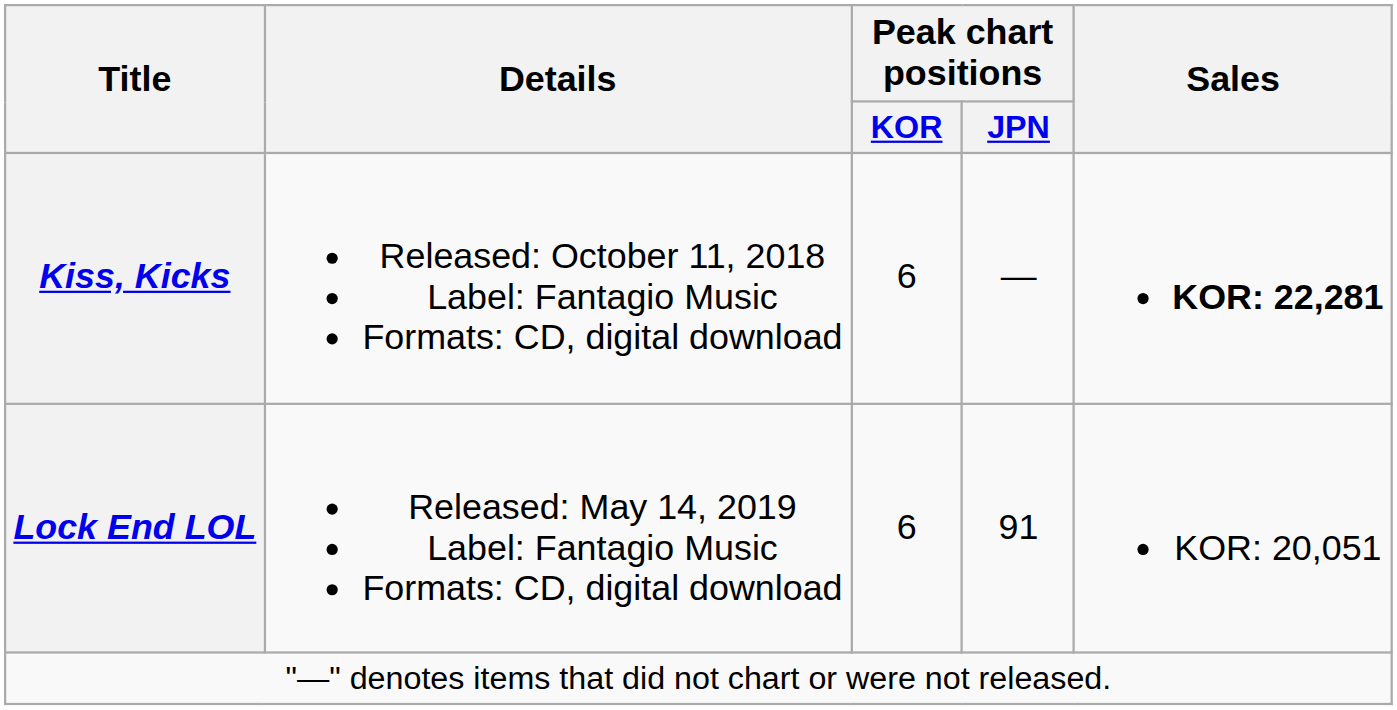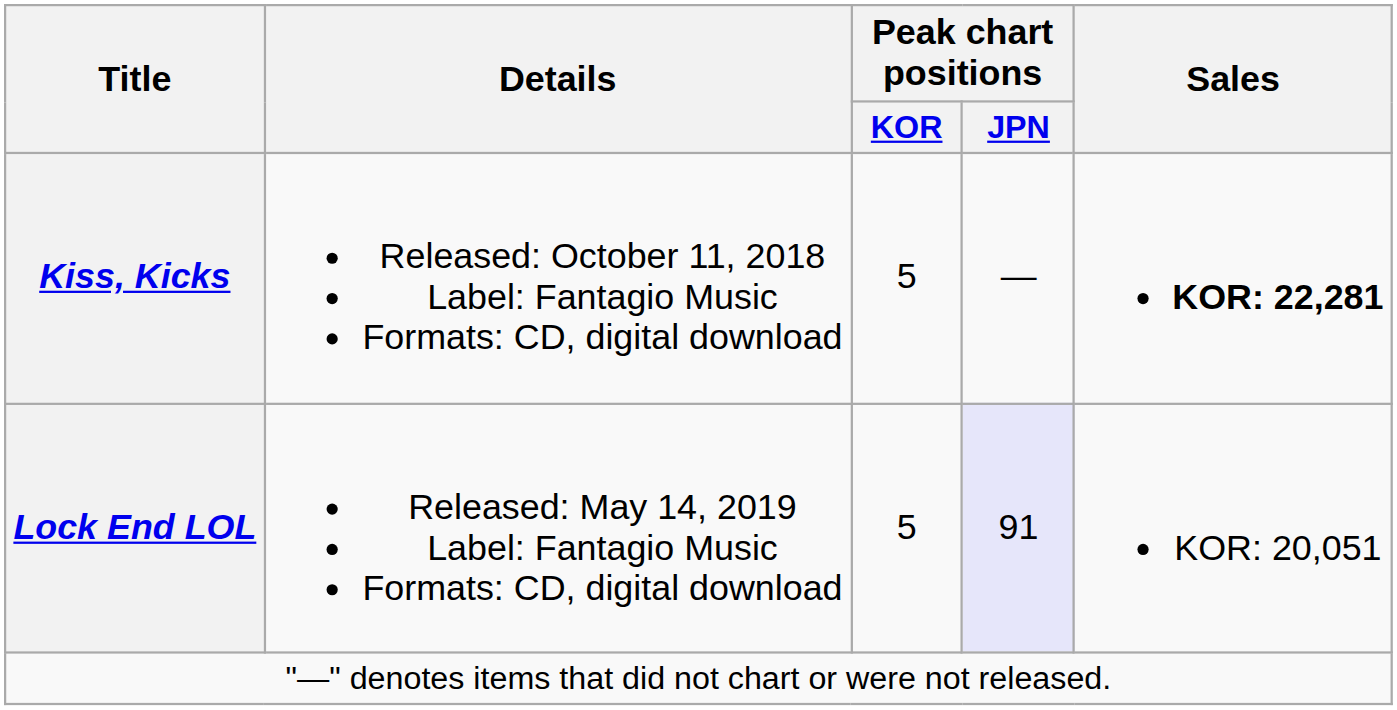 <table class="wikitable plainrowheaders" style="text-align:center;">
 <tr>
 <th scope="col" rowspan="2">Title</th>
 <th scope="col" rowspan="2">Details</th>
 <th scope="col" colspan="2">Peak chart<br>positions</th>
 <th scope="col" rowspan="2">Sales</th>
 </tr>
 <tr>
 <th scope="col" style="font-size:90%; width:3em"><a href='#'>KOR</a><br></th>
 <th scope="col" style="font-size:90%; width:3em"><a href='#'>JPN</a><br></th>
 </tr>
 <tr>
 <th scope="row"><em><a href='#'>Kiss, Kicks</a></em></th>
 <td><br><ul><li>Released: October 11, 2018</li><li>Label: Fantagio Music</li><li>Formats: CD, digital download</li></ul></td>
-<td>6</td>
+<td>5</td>
 <td>—</td>
 <td><strong><br><ul><li>KOR: 22,281</li></ul></strong></td>
 </tr>
 <tr>
 <th scope="row"><em><a href='#'>Lock End LOL</a></em></th>
 <td><br><ul><li>Released: May 14, 2019</li><li>Label: Fantagio Music</li><li>Formats: CD, digital download</li></ul></td>
-<td>6</td>
-<td>91</td>
+<td>5</td>
+<td style="background: lavender;">91</td>
 <td><br><ul><li>KOR: 20,051</li></ul></td>
 </tr>
 <tr>
 <td colspan="5" style="font-size:90%;">"—" denotes items that did not chart or were not released.</td>
 </tr>
 </table>
